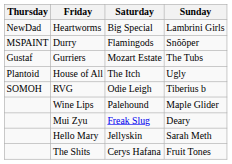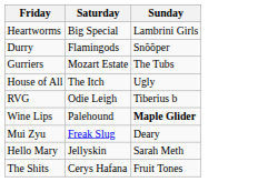 <table class="wikitable">
 <tr>
-<th>Thursday</th>
 <th>Friday</th>
 <th>Saturday</th>
 <th>Sunday</th>
 </tr>
 <tr>
-<td>NewDad</td>
 <td>Heartworms</td>
 <td>Big Special</td>
 <td>Lambrini Girls</td>
 </tr>
 <tr>
-<td>MSPAINT</td>
 <td>Durry</td>
 <td>Flamingods</td>
 <td>Snõõper</td>
 </tr>
 <tr>
-<td>Gustaf</td>
 <td>Gurriers</td>
 <td>Mozart Estate</td>
 <td>The Tubs</td>
 </tr>
 <tr>
-<td>Plantoid</td>
 <td>House of All</td>
 <td>The Itch</td>
 <td>Ugly</td>
 </tr>
 <tr>
-<td>SOMOH</td>
 <td>RVG</td>
 <td>Odie Leigh</td>
 <td>Tiberius b</td>
 </tr>
 <tr>
-<td></td>
 <td>Wine Lips</td>
 <td>Palehound</td>
-<td>Maple Glider</td>
+<td><strong>Maple Glider</strong></td>
 </tr>
 <tr>
-<td></td>
 <td>Mui Zyu</td>
 <td><a href='#'>Freak Slug</a></td>
 <td>Deary</td>
 </tr>
 <tr>
-<td></td>
 <td>Hello Mary</td>
 <td>Jellyskin</td>
 <td>Sarah Meth</td>
 </tr>
 <tr>
-<td></td>
 <td>The Shits</td>
 <td>Cerys Hafana</td>
 <td>Fruit Tones</td>
 </tr>
 </table>
